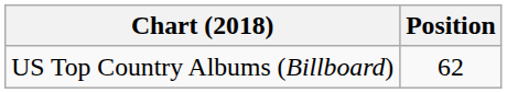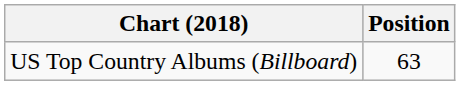 <table class="wikitable">
 <tr>
 <th>Chart (2018)</th>
 <th>Position</th>
 </tr>
 <tr>
 <td>US Top Country Albums (<em>Billboard</em>)</td>
-<td style="text-align:center;">62</td>
+<td style="text-align:center;">63</td>
 </tr>
 </table>
